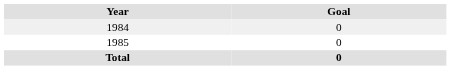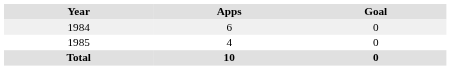 <table border="0" cellpadding="2" cellspacing="0" style="width:50%;">
 <tr style="text-align:center; background:#e0e0e0;">
 <th>Year</th>
+<th>Apps</th>
 <th>Goal</th>
 </tr>
 <tr style="text-align:center; background:#f0f0f0;">
 <td>1984</td>
+<td>6</td>
 <td>0</td>
 </tr>
 <tr style="text-align:center;">
 <td>1985</td>
+<td>4</td>
 <td>0</td>
 </tr>
 <tr style="text-align:center; background:#e0e0e0;">
 <th colspan="1">Total</th>
+<th style="text-align:center;">10</th>
 <th style="text-align:center;">0</th>
 </tr>
 </table>
